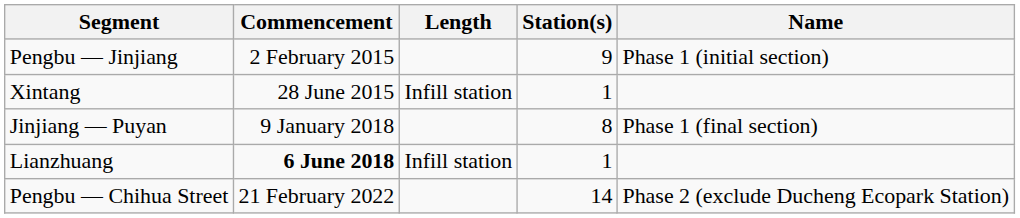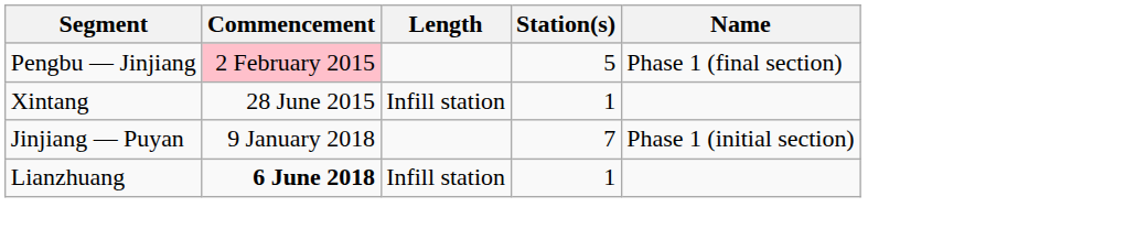 <table class="wikitable" style="border-collapse: collapse; text-align: right;">
 <tr>
 <th>Segment</th>
 <th>Commencement</th>
 <th>Length</th>
 <th>Station(s)</th>
 <th>Name</th>
 </tr>
 <tr>
 <td style="text-align: left;">Pengbu — Jinjiang</td>
-<td>2 February 2015</td>
+<td style="background: pink;">2 February 2015</td>
 <td></td>
-<td>9</td>
-<td style="text-align: left;">Phase 1 (initial section)</td>
+<td>5</td>
+<td style="text-align: left;">Phase 1 (final section)</td>
 </tr>
 <tr>
 <td style="text-align: left;">Xintang</td>
 <td>28 June 2015</td>
 <td>Infill station</td>
 <td>1</td>
 <td style="text-align: left;"></td>
 </tr>
 <tr>
 <td style="text-align: left;">Jinjiang — Puyan</td>
 <td>9 January 2018</td>
 <td></td>
-<td>8</td>
-<td style="text-align: left;">Phase 1 (final section)</td>
+<td>7</td>
+<td style="text-align: left;">Phase 1 (initial section)</td>
 </tr>
 <tr>
 <td style="text-align: left;">Lianzhuang</td>
 <td><strong>6 June 2018</strong></td>
 <td>Infill station</td>
 <td>1</td>
 <td style="text-align: left;"></td>
 </tr>
-<tr>
-<td style="text-align: left;">Pengbu — Chihua Street</td>
-<td>21 February 2022</td>
-<td></td>
-<td>14</td>
-<td style="text-align: left;">Phase 2 (exclude Ducheng Ecopark Station)</td>
-</tr>
 </table>
